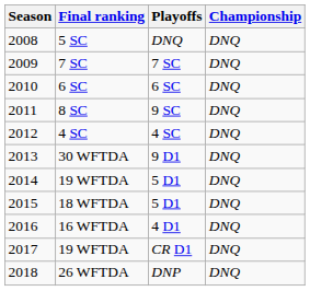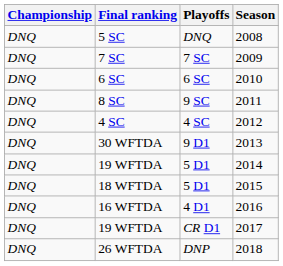 <table class="wikitable sortable">
 <tr>
-<th>Season</th>
+<th><a href='#'>Championship</a></th>
 <th><a href='#'>Final ranking</a></th>
 <th>Playoffs</th>
-<th><a href='#'>Championship</a></th>
+<th>Season</th>
 </tr>
 <tr>
-<td>2008</td>
+<td><em>DNQ</em></td>
 <td>5 <a href='#'>SC</a></td>
 <td><em>DNQ</em></td>
-<td><em>DNQ</em></td>
+<td>2008</td>
 </tr>
 <tr>
-<td>2009</td>
+<td><em>DNQ</em></td>
 <td>7 <a href='#'>SC</a></td>
 <td>7 <a href='#'>SC</a></td>
-<td><em>DNQ</em></td>
+<td>2009</td>
 </tr>
 <tr>
-<td>2010</td>
+<td><em>DNQ</em></td>
 <td>6 <a href='#'>SC</a></td>
 <td>6 <a href='#'>SC</a></td>
-<td><em>DNQ</em></td>
+<td>2010</td>
 </tr>
 <tr>
-<td>2011</td>
+<td><em>DNQ</em></td>
 <td>8 <a href='#'>SC</a></td>
 <td>9 <a href='#'>SC</a></td>
-<td><em>DNQ</em></td>
+<td>2011</td>
 </tr>
 <tr>
-<td>2012</td>
+<td><em>DNQ</em></td>
 <td>4 <a href='#'>SC</a></td>
 <td>4 <a href='#'>SC</a></td>
-<td><em>DNQ</em></td>
+<td>2012</td>
 </tr>
 <tr>
-<td>2013</td>
+<td><em>DNQ</em></td>
 <td>30 WFTDA</td>
 <td>9 <a href='#'>D1</a></td>
-<td><em>DNQ</em></td>
+<td>2013</td>
 </tr>
 <tr>
-<td>2014</td>
+<td><em>DNQ</em></td>
 <td>19 WFTDA</td>
 <td>5 <a href='#'>D1</a></td>
-<td><em>DNQ</em></td>
+<td>2014</td>
 </tr>
 <tr>
-<td>2015</td>
+<td><em>DNQ</em></td>
 <td>18 WFTDA</td>
 <td>5 <a href='#'>D1</a></td>
-<td><em>DNQ</em></td>
+<td>2015</td>
 </tr>
 <tr>
-<td>2016</td>
+<td><em>DNQ</em></td>
 <td>16 WFTDA</td>
 <td>4 <a href='#'>D1</a></td>
-<td><em>DNQ</em></td>
+<td>2016</td>
 </tr>
 <tr>
-<td>2017</td>
+<td><em>DNQ</em></td>
 <td>19 WFTDA</td>
 <td><em>CR</em> <a href='#'>D1</a></td>
-<td><em>DNQ</em></td>
+<td>2017</td>
 </tr>
 <tr>
-<td>2018</td>
+<td><em>DNQ</em></td>
 <td>26 WFTDA</td>
 <td><em>DNP</em></td>
-<td><em>DNQ</em></td>
+<td>2018</td>
 </tr>
 </table>
